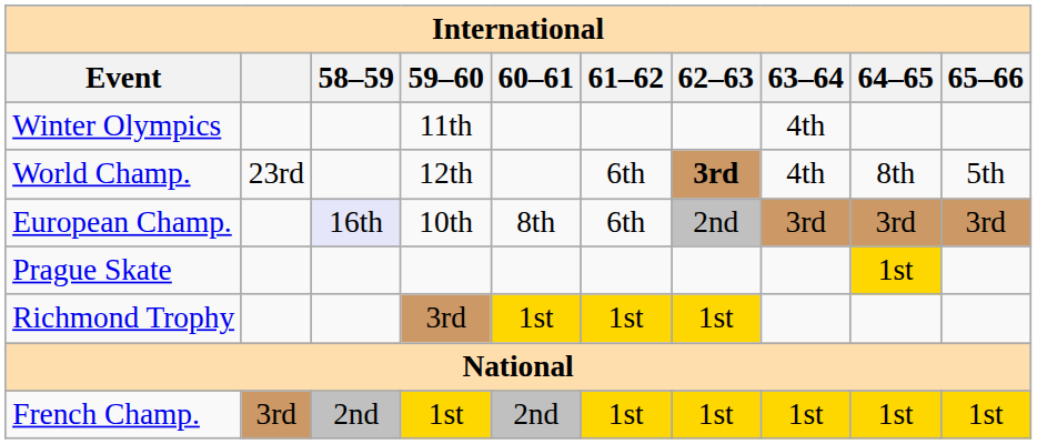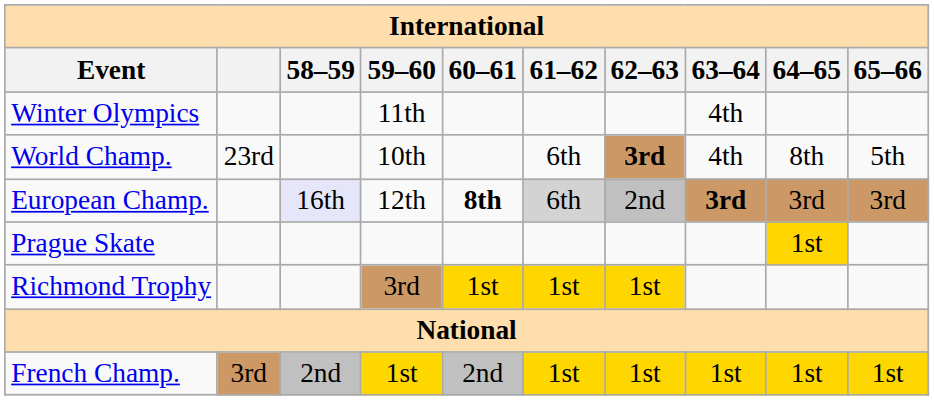 <table class="wikitable" style="text-align:center">
 <tr>
 <th style="background-color: #ffdead; " colspan=10 align=center>International</th>
 </tr>
 <tr>
 <th>Event</th>
 <th></th>
 <th>58–59</th>
 <th>59–60</th>
 <th>60–61</th>
 <th>61–62</th>
 <th>62–63</th>
 <th>63–64</th>
 <th>64–65</th>
 <th>65–66</th>
 </tr>
 <tr>
 <td align=left><a href='#'>Winter Olympics</a></td>
 <td></td>
 <td></td>
 <td>11th</td>
 <td></td>
 <td></td>
 <td></td>
 <td>4th</td>
 <td></td>
 <td></td>
 </tr>
 <tr>
 <td align=left><a href='#'>World Champ.</a></td>
 <td>23rd</td>
 <td></td>
-<td>12th</td>
+<td>10th</td>
 <td></td>
 <td>6th</td>
 <td bgcolor=cc9966><strong>3rd</strong></td>
 <td>4th</td>
 <td>8th</td>
 <td>5th</td>
 </tr>
 <tr>
 <td align=left><a href='#'>European Champ.</a></td>
 <td></td>
 <td style="background: lavender;">16th</td>
-<td>10th</td>
-<td>8th</td>
-<td>6th</td>
+<td>12th</td>
+<td><strong>8th</strong></td>
+<td style="background: lightgrey;">6th</td>
 <td bgcolor=silver>2nd</td>
-<td bgcolor=cc9966>3rd</td>
+<td bgcolor=cc9966><strong>3rd</strong></td>
 <td bgcolor=cc9966>3rd</td>
 <td bgcolor=cc9966>3rd</td>
 </tr>
 <tr>
 <td align=left><a href='#'>Prague Skate</a></td>
 <td></td>
 <td></td>
 <td></td>
 <td></td>
 <td></td>
 <td></td>
 <td></td>
 <td bgcolor=gold>1st</td>
 <td></td>
 </tr>
 <tr>
 <td align=left><a href='#'>Richmond Trophy</a></td>
 <td></td>
 <td></td>
 <td bgcolor=cc9966>3rd</td>
 <td bgcolor=gold>1st</td>
 <td bgcolor=gold>1st</td>
 <td bgcolor=gold>1st</td>
 <td></td>
 <td></td>
 <td></td>
 </tr>
 <tr>
 <th style="background-color: #ffdead; " colspan=10 align=center>National</th>
 </tr>
 <tr>
 <td align=left><a href='#'>French Champ.</a></td>
 <td bgcolor=cc9966>3rd</td>
 <td bgcolor=silver>2nd</td>
 <td bgcolor=gold>1st</td>
 <td bgcolor=silver>2nd</td>
 <td bgcolor=gold>1st</td>
 <td bgcolor=gold>1st</td>
 <td bgcolor=gold>1st</td>
 <td bgcolor=gold>1st</td>
 <td bgcolor=gold>1st</td>
 </tr>
 </table>
